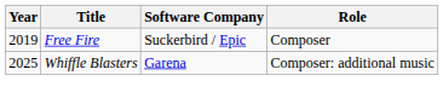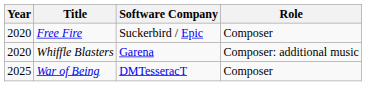 <table class="wikitable">
 <tr>
 <th>Year</th>
 <th>Title</th>
 <th>Software Company</th>
 <th>Role</th>
 </tr>
 <tr>
-<td>2019</td>
+<td>2020</td>
 <td><em><a href='#'>Free Fire</a></em></td>
 <td>Suckerbird / <a href='#'>Epic</a></td>
 <td>Composer </td>
 </tr>
 <tr>
-<td>2025</td>
+<td>2020</td>
 <td><em>Whiffle Blasters</em></td>
 <td><a href='#'>Garena</a></td>
 <td>Composer: additional music </td>
 </tr>
+<tr>
+<td>2025</td>
+<td><em><a href='#'>War of Being</a></em></td>
+<td><a href='#'>DMTesseracT</a></td>
+<td>Composer </td>
+</tr>
 </table>
